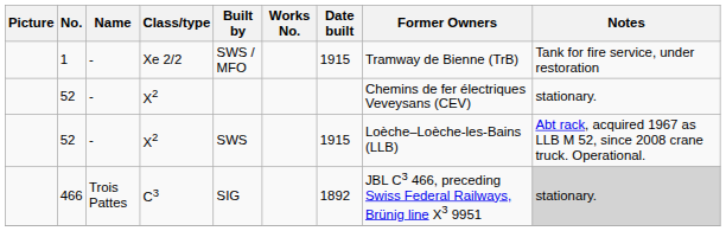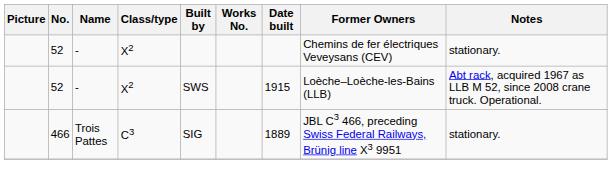 <table class="wikitable" width="850">
 <tr>
 <th>Picture</th>
 <th>No.</th>
 <th>Name</th>
 <th>Class/type</th>
 <th>Built by</th>
 <th>Works No.</th>
 <th>Date built</th>
 <th>Former Owners</th>
 <th>Notes</th>
-</tr>
-<tr>
-<td></td>
-<td>1</td>
-<td>-</td>
-<td>Xe 2/2</td>
-<td>SWS / MFO</td>
-<td></td>
-<td>1915</td>
-<td>Tramway de Bienne (TrB)</td>
-<td>Tank for fire service, under restoration</td>
 </tr>
 <tr>
 <td></td>
 <td>52</td>
 <td>-</td>
 <td>X<sup>2</sup></td>
 <td></td>
 <td></td>
 <td></td>
 <td>Chemins de fer électriques Veveysans (CEV)</td>
 <td>stationary.</td>
 </tr>
 <tr>
 <td></td>
 <td>52</td>
 <td>-</td>
 <td>X<sup>2</sup></td>
 <td>SWS</td>
 <td></td>
 <td>1915</td>
 <td>Loèche–Loèche-les-Bains (LLB)</td>
 <td><a href='#'>Abt rack</a>, acquired 1967 as LLB M 52, since 2008 crane truck. Operational.</td>
 </tr>
 <tr>
 <td></td>
 <td>466</td>
 <td>Trois Pattes</td>
 <td>C<sup>3</sup></td>
 <td>SIG</td>
 <td></td>
-<td>1892</td>
+<td>1889</td>
 <td>JBL C<sup>3</sup> 466, preceding <a href='#'>Swiss Federal Railways, Brünig line</a> X<sup>3</sup> 9951</td>
-<td style="background: lightgrey;">stationary.</td>
+<td>stationary.</td>
 </tr>
 <tr>
 </tr>
 </table>
